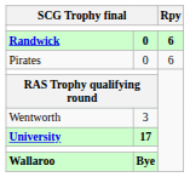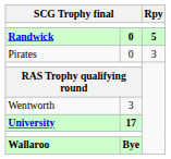 <table align="right" class="wikitable" style="font-size:90%; text-align:center; margin-left:1em; margin-right:4em">
 <tr bgcolor=#ccffcc>
 <th colspan=2>SCG Trophy final</th>
 <th>Rpy</th>
 </tr>
 <tr bgcolor=#fff>
 <td colspan=3></td>
 </tr>
 <tr bgcolor=#ccffcc>
 <td align=left> <a href='#'><strong>Randwick</strong></a></td>
 <td><strong>0</strong></td>
-<td><strong>6</strong></td>
+<td><strong>5</strong></td>
 </tr>
 <tr>
 <td width=150; align=left> Pirates</td>
 <td width=20>0</td>
-<td width=20>6</td>
+<td width=20>3</td>
 </tr>
 <tr bgcolor=#fff>
 <td colspan=2></td>
 </tr>
 <tr bgcolor=#ccffcc>
 <th colspan=2>RAS Trophy qualifying round</th>
 </tr>
 <tr>
 <td align=left>Wentworth</td>
 <td>3</td>
 </tr>
 <tr bgcolor=#ccffcc>
 <td align=left> <a href='#'><strong>University</strong></a></td>
 <td><strong>17</strong></td>
 </tr>
 <tr bgcolor=#fff>
 <td colspan=2></td>
 </tr>
 <tr bgcolor=#ccffcc>
 <td align=left> <strong>Wallaroo</strong></td>
 <td><strong>Bye</strong></td>
 </tr>
 </table>
